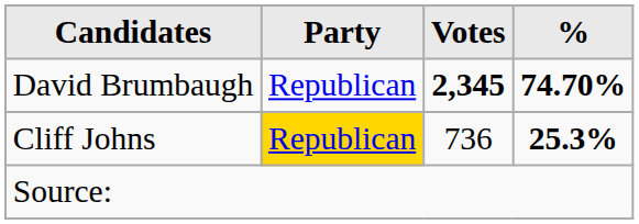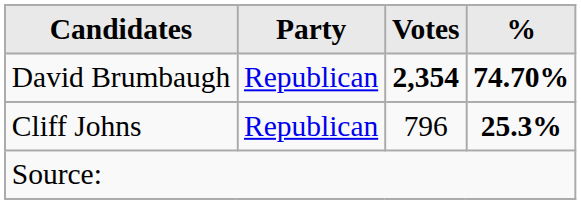 <table class=wikitable style="font-size:95%; text-align:right;">
 <tr>
 <th style="background-color:#E9E9E9" align=center>Candidates</th>
 <th style="background-color:#E9E9E9" align=center>Party</th>
 <th style="background-color:#E9E9E9" align=center>Votes</th>
 <th style="background-color:#E9E9E9" align=center>%</th>
 </tr>
 <tr>
 <td align=left>David Brumbaugh</td>
 <td align=center><a href='#'>Republican</a></td>
-<td align=center><strong>2,345</strong></td>
+<td align=center><strong>2,354</strong></td>
 <td align=center><strong>74.70%</strong></td>
 </tr>
 <tr>
 <td align=left>Cliff Johns</td>
-<td align=center style="background: gold;"><a href='#'>Republican</a></td>
-<td align=center>736</td>
+<td align=center><a href='#'>Republican</a></td>
+<td align=center>796</td>
 <td align=center><strong>25.3%</strong></td>
 </tr>
 <tr>
 <td align="left" colspan=6>Source:  </td>
 </tr>
 </table>
